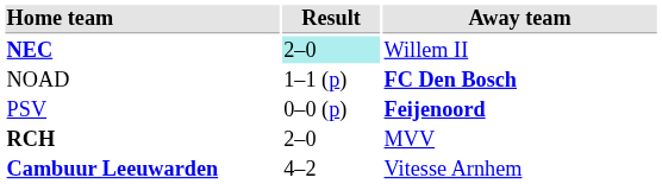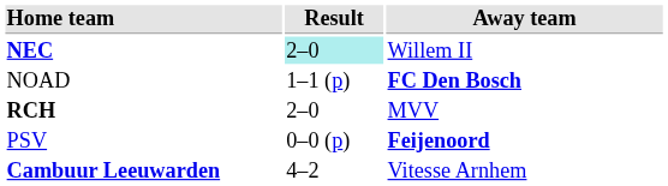 <table style="float:right;">
 <tr bgcolor="#E4E4E4">
 <th style="border-bottom:1px solid #AAAAAA" width="200" align="left">Home team</th>
 <th style="border-bottom:1px solid #AAAAAA" width="70" align="center">Result</th>
 <th style="border-bottom:1px solid #AAAAAA" width="200">Away team</th>
 </tr>
 <tr>
 <td><strong><a href='#'>NEC</a></strong></td>
 <td style="background: paleturquoise;">2–0</td>
 <td><a href='#'>Willem II</a></td>
 </tr>
 <tr>
 <td>NOAD</td>
 <td>1–1 (<a href='#'>p</a>)</td>
 <td><strong><a href='#'>FC Den Bosch</a></strong></td>
 </tr>
 <tr>
+<td><strong>RCH</strong></td>
+<td>2–0</td>
+<td><a href='#'>MVV</a></td>
+</tr>
+<tr>
 <td><a href='#'>PSV</a></td>
 <td>0–0 (<a href='#'>p</a>)</td>
 <td><strong><a href='#'>Feijenoord</a></strong></td>
-</tr>
-<tr>
-<td><strong>RCH</strong></td>
-<td>2–0</td>
-<td><a href='#'>MVV</a></td>
 </tr>
 <tr>
 <td><strong><a href='#'>Cambuur Leeuwarden</a></strong></td>
 <td>4–2</td>
 <td><a href='#'>Vitesse Arnhem</a></td>
 </tr>
 </table>
